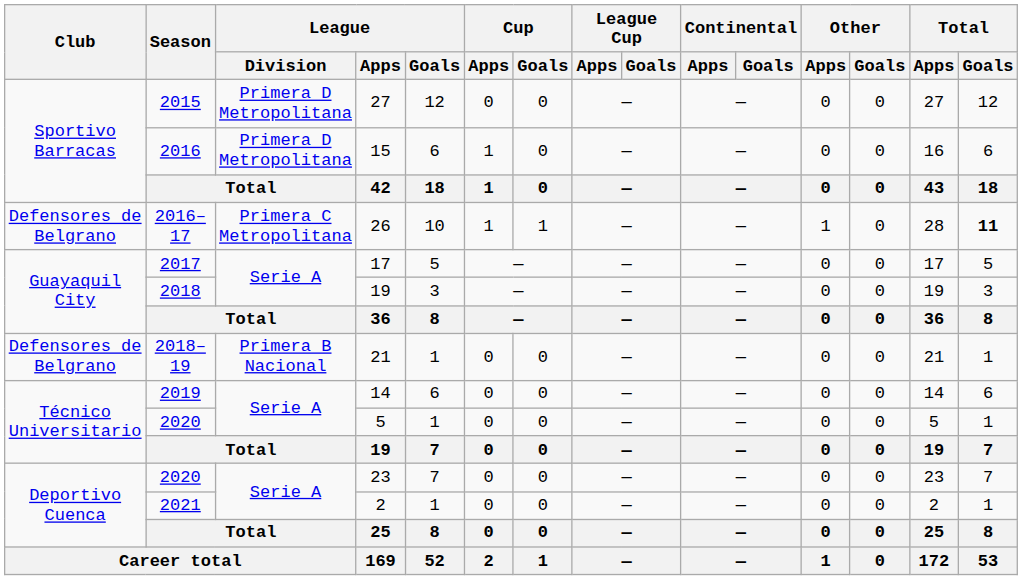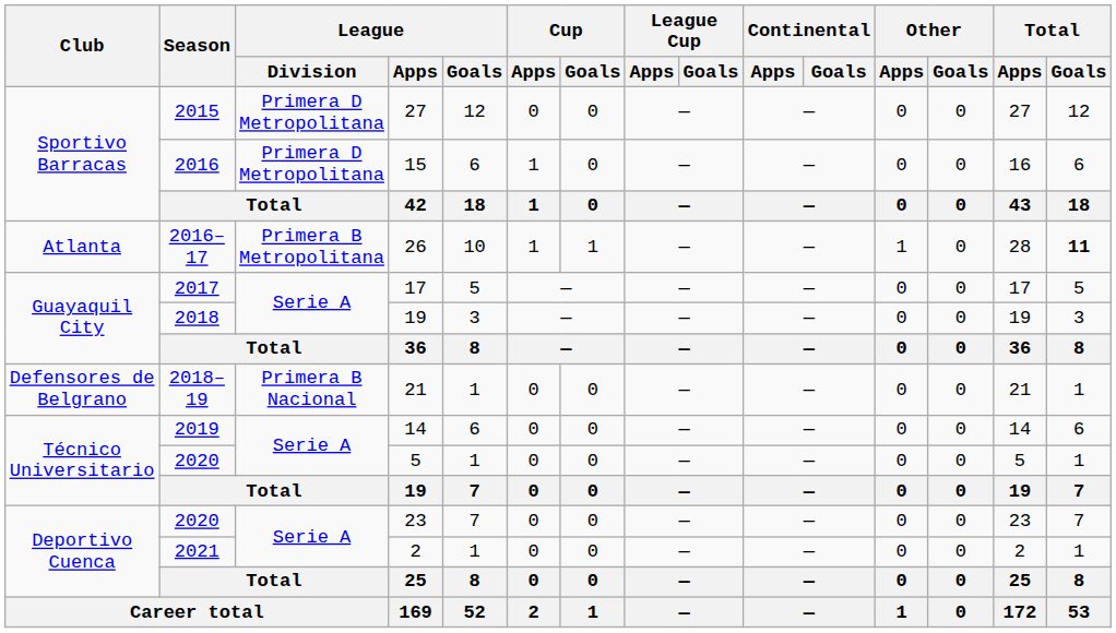 <table class="wikitable" style="text-align:center">
 <tr>
 <th rowspan="2">Club</th>
 <th rowspan="2">Season</th>
 <th colspan="3">League</th>
 <th colspan="2">Cup</th>
 <th colspan="2">League Cup</th>
 <th colspan="2">Continental</th>
 <th colspan="2">Other</th>
 <th colspan="2">Total</th>
 </tr>
 <tr>
 <th>Division</th>
 <th>Apps</th>
 <th>Goals</th>
 <th>Apps</th>
 <th>Goals</th>
 <th>Apps</th>
 <th>Goals</th>
 <th>Apps</th>
 <th>Goals</th>
 <th>Apps</th>
 <th>Goals</th>
 <th>Apps</th>
 <th>Goals</th>
 </tr>
 <tr>
 <td rowspan="3"><a href='#'>Sportivo Barracas</a></td>
 <td><a href='#'>2015</a></td>
 <td rowspan="1"><a href='#'>Primera D Metropolitana</a></td>
 <td>27</td>
 <td>12</td>
 <td>0</td>
 <td>0</td>
 <td colspan="2">—</td>
 <td colspan="2">—</td>
 <td>0</td>
 <td>0</td>
 <td>27</td>
 <td>12</td>
 </tr>
 <tr>
 <td><a href='#'>2016</a></td>
 <td rowspan="1"><a href='#'>Primera D Metropolitana</a></td>
 <td>15</td>
 <td>6</td>
 <td>1</td>
 <td>0</td>
 <td colspan="2">—</td>
 <td colspan="2">—</td>
 <td>0</td>
 <td>0</td>
 <td>16</td>
 <td>6</td>
 </tr>
 <tr>
 <th colspan="2">Total</th>
 <th>42</th>
 <th>18</th>
 <th>1</th>
 <th>0</th>
 <th colspan="2">—</th>
 <th colspan="2">—</th>
 <th>0</th>
 <th>0</th>
 <th>43</th>
 <th>18</th>
 </tr>
 <tr>
-<td rowspan="1"><a href='#'>Defensores de Belgrano</a></td>
+<td rowspan="1"><a href='#'>Atlanta</a></td>
 <td><a href='#'>2016–17</a></td>
-<td rowspan="1"><a href='#'>Primera C Metropolitana</a></td>
+<td rowspan="1"><a href='#'>Primera B Metropolitana</a></td>
 <td>26</td>
 <td>10</td>
 <td>1</td>
 <td>1</td>
 <td colspan="2">—</td>
 <td colspan="2">—</td>
 <td>1</td>
 <td>0</td>
 <td>28</td>
 <td><strong>11</strong></td>
 </tr>
 <tr>
 <td rowspan="3"><a href='#'>Guayaquil City</a></td>
 <td><a href='#'>2017</a></td>
 <td rowspan="2"><a href='#'>Serie A</a></td>
 <td>17</td>
 <td>5</td>
 <td colspan="2">—</td>
 <td colspan="2">—</td>
 <td colspan="2">—</td>
 <td>0</td>
 <td>0</td>
 <td>17</td>
 <td>5</td>
 </tr>
 <tr>
 <td><a href='#'>2018</a></td>
 <td>19</td>
 <td>3</td>
 <td colspan="2">—</td>
 <td colspan="2">—</td>
 <td colspan="2">—</td>
 <td>0</td>
 <td>0</td>
 <td>19</td>
 <td>3</td>
 </tr>
 <tr>
 <th colspan="2">Total</th>
 <th>36</th>
 <th>8</th>
 <th colspan="2">—</th>
 <th colspan="2">—</th>
 <th colspan="2">—</th>
 <th>0</th>
 <th>0</th>
 <th>36</th>
 <th>8</th>
 </tr>
 <tr>
 <td rowspan="1"><a href='#'>Defensores de Belgrano</a></td>
 <td><a href='#'>2018–19</a></td>
 <td rowspan="1"><a href='#'>Primera B Nacional</a></td>
 <td>21</td>
 <td>1</td>
 <td>0</td>
 <td>0</td>
 <td colspan="2">—</td>
 <td colspan="2">—</td>
 <td>0</td>
 <td>0</td>
 <td>21</td>
 <td>1</td>
 </tr>
 <tr>
 <td rowspan="3"><a href='#'>Técnico Universitario</a></td>
 <td><a href='#'>2019</a></td>
 <td rowspan="2"><a href='#'>Serie A</a></td>
 <td>14</td>
 <td>6</td>
 <td>0</td>
 <td>0</td>
 <td colspan="2">—</td>
 <td colspan="2">—</td>
 <td>0</td>
 <td>0</td>
 <td>14</td>
 <td>6</td>
 </tr>
 <tr>
 <td><a href='#'>2020</a></td>
 <td>5</td>
 <td>1</td>
 <td>0</td>
 <td>0</td>
 <td colspan="2">—</td>
 <td colspan="2">—</td>
 <td>0</td>
 <td>0</td>
 <td>5</td>
 <td>1</td>
 </tr>
 <tr>
 <th colspan="2">Total</th>
 <th>19</th>
 <th>7</th>
 <th>0</th>
 <th>0</th>
 <th colspan="2">—</th>
 <th colspan="2">—</th>
 <th>0</th>
 <th>0</th>
 <th>19</th>
 <th>7</th>
 </tr>
 <tr>
 <td rowspan="3"><a href='#'>Deportivo Cuenca</a></td>
 <td><a href='#'>2020</a></td>
 <td rowspan="2"><a href='#'>Serie A</a></td>
 <td>23</td>
 <td>7</td>
 <td>0</td>
 <td>0</td>
 <td colspan="2">—</td>
 <td colspan="2">—</td>
 <td>0</td>
 <td>0</td>
 <td>23</td>
 <td>7</td>
 </tr>
 <tr>
 <td><a href='#'>2021</a></td>
 <td>2</td>
 <td>1</td>
 <td>0</td>
 <td>0</td>
 <td colspan="2">—</td>
 <td colspan="2">—</td>
 <td>0</td>
 <td>0</td>
 <td>2</td>
 <td>1</td>
 </tr>
 <tr>
 <th colspan="2">Total</th>
 <th>25</th>
 <th>8</th>
 <th>0</th>
 <th>0</th>
 <th colspan="2">—</th>
 <th colspan="2">—</th>
 <th>0</th>
 <th>0</th>
 <th>25</th>
 <th>8</th>
 </tr>
 <tr>
 <th colspan="3">Career total</th>
 <th>169</th>
 <th>52</th>
 <th>2</th>
 <th>1</th>
 <th colspan="2">—</th>
 <th colspan="2">—</th>
 <th>1</th>
 <th>0</th>
 <th>172</th>
 <th>53</th>
 </tr>
 </table>
